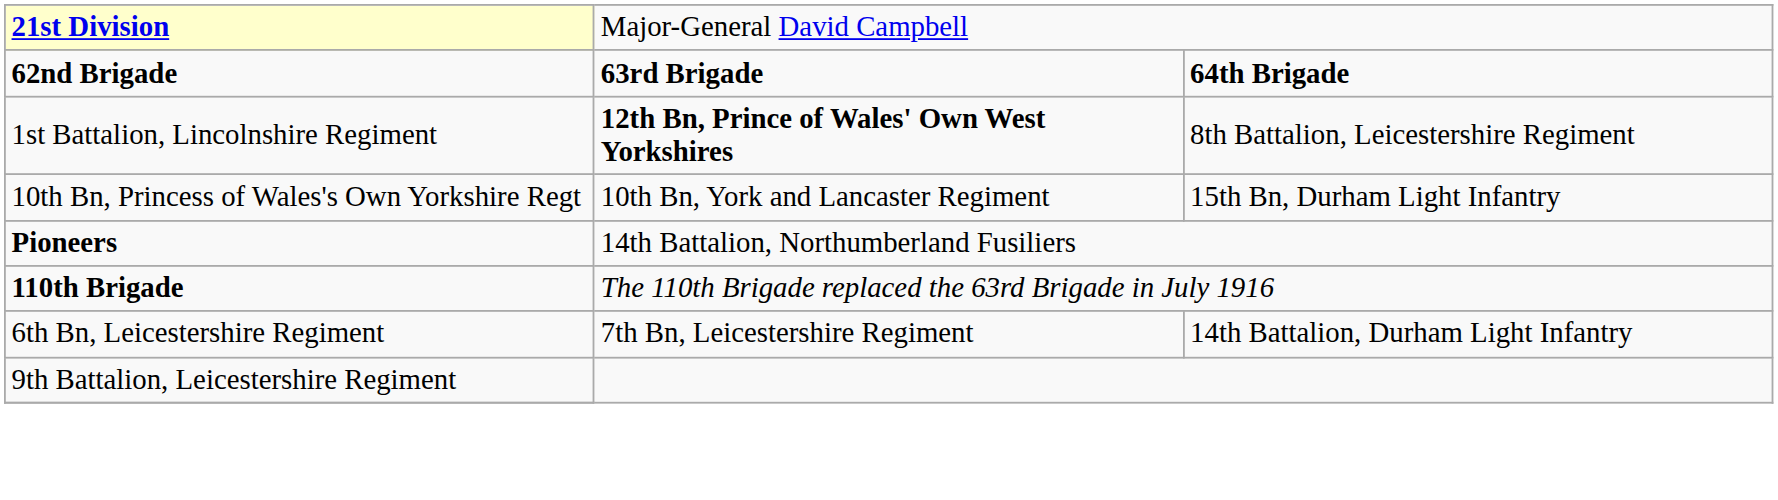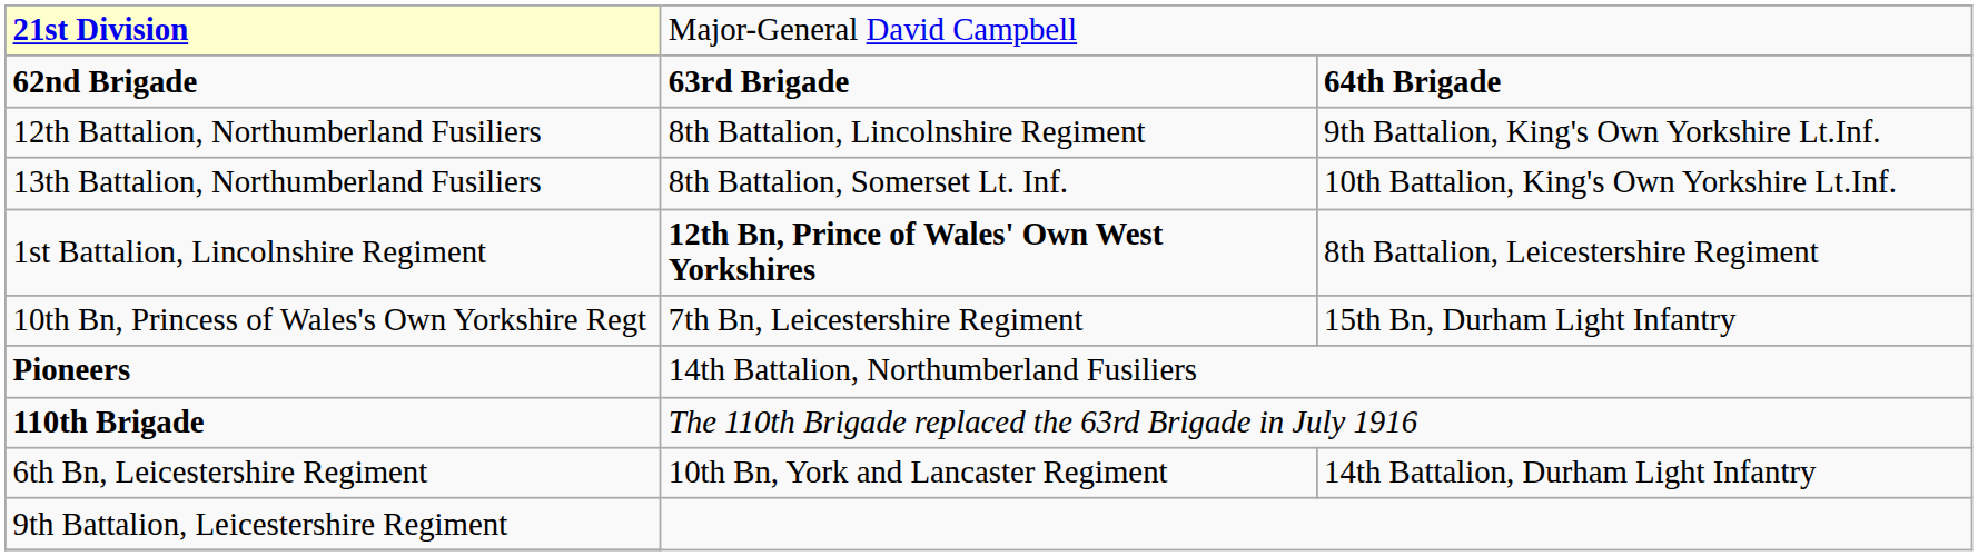 <table class="wikitable">
 <tr>
 <td style="background:#FFFFCC;"><strong><a href='#'>21st Division</a>  </strong></td>
 <td colspan="2">Major-General <a href='#'>David Campbell</a></td>
 </tr>
 <tr>
 <td width="320pt"><strong>62nd Brigade</strong></td>
 <td width="320pt"><strong>63rd Brigade</strong></td>
 <td width="320pt"><strong>64th Brigade</strong></td>
 </tr>
 <tr>
+<td>12th Battalion, Northumberland Fusiliers</td>
+<td>8th Battalion, Lincolnshire Regiment</td>
+<td>9th Battalion, King's Own Yorkshire Lt.Inf.</td>
+</tr>
+<tr>
+<td>13th Battalion, Northumberland Fusiliers</td>
+<td>8th Battalion, Somerset Lt. Inf.</td>
+<td>10th Battalion, King's Own Yorkshire Lt.Inf.</td>
+</tr>
+<tr>
 <td>1st Battalion, Lincolnshire Regiment</td>
 <td><strong>12th Bn, Prince of Wales' Own West Yorkshires</strong></td>
 <td>8th Battalion, Leicestershire Regiment</td>
 </tr>
 <tr>
 <td>10th Bn, Princess of Wales's Own Yorkshire Regt</td>
-<td>10th Bn, York and Lancaster Regiment</td>
+<td>7th Bn, Leicestershire Regiment</td>
 <td>15th Bn, Durham Light Infantry</td>
 </tr>
 <tr>
 <td><strong>Pioneers</strong></td>
 <td colspan="2">14th Battalion, Northumberland Fusiliers</td>
 </tr>
 <tr>
 <td><strong>110th Brigade</strong></td>
 <td colspan="2"><em>The 110th Brigade replaced the 63rd Brigade in July 1916</em></td>
 </tr>
 <tr>
 <td>6th Bn, Leicestershire Regiment</td>
-<td>7th Bn, Leicestershire Regiment</td>
+<td>10th Bn, York and Lancaster Regiment</td>
 <td>14th Battalion, Durham Light Infantry</td>
 </tr>
 <tr>
 <td>9th Battalion, Leicestershire Regiment</td>
 </tr>
 <tr>
 </tr>
 </table>
